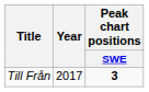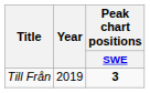 <table class="wikitable" border="1">
 <tr>
 <th rowspan="2">Title</th>
 <th rowspan="2">Year</th>
 <th colspan="1">Peak chart positions</th>
 </tr>
 <tr>
 <th style="width:3em;font-size:90%"><a href='#'>SWE</a><br></th>
 </tr>
 <tr>
 <td><em>Till Från</em></td>
-<td align=center>2017</td>
+<td align=center>2019</td>
 <td align=center><strong>3<br></strong></td>
 </tr>
 </table>
